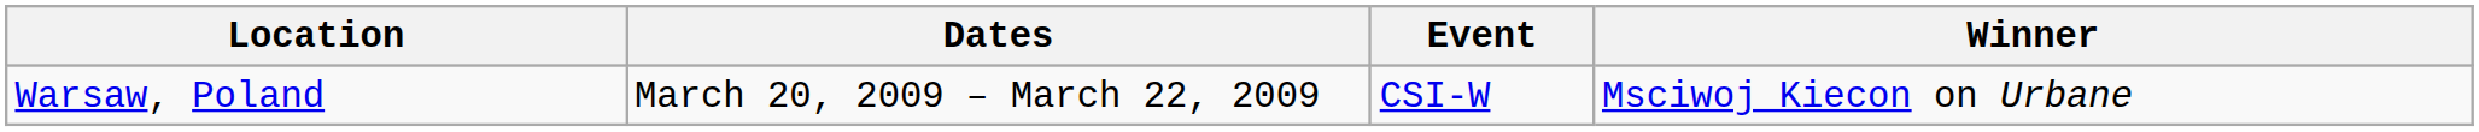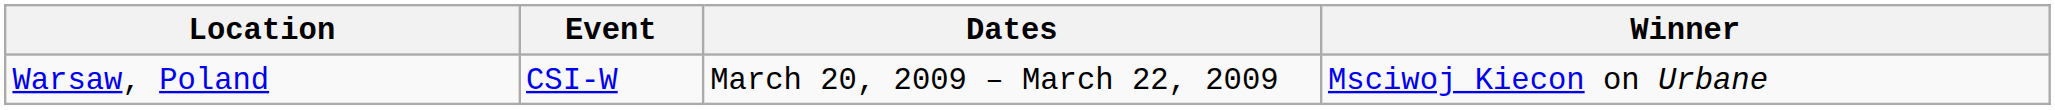 <table class="wikitable">
 <tr>
 <th width=225>Location</th>
+<th width=75>Event</th>
 <th width=275>Dates</th>
-<th width=75>Event</th>
 <th width=325>Winner</th>
 </tr>
 <tr>
 <td> <a href='#'>Warsaw</a>, <a href='#'>Poland</a></td>
+<td><a href='#'>CSI-W</a></td>
 <td>March 20, 2009 – March 22, 2009</td>
-<td><a href='#'>CSI-W</a></td>
 <td> <a href='#'>Msciwoj Kiecon</a> on <em>Urbane</em></td>
 </tr>
 </table>
